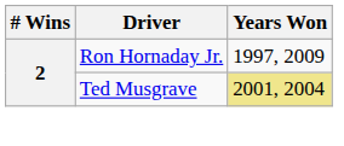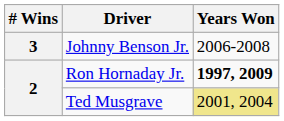 <table class="wikitable" style="font-size: 95%;">
 <tr>
 <th># Wins</th>
 <th>Driver</th>
 <th>Years Won</th>
 </tr>
 <tr>
+<th>3</th>
+<td><a href='#'>Johnny Benson Jr.</a></td>
+<td>2006-2008</td>
+</tr>
+<tr>
 <th rowspan=2>2</th>
 <td><a href='#'>Ron Hornaday Jr.</a></td>
-<td>1997, 2009</td>
+<td><strong>1997, 2009</strong></td>
 </tr>
 <tr>
 <td><a href='#'>Ted Musgrave</a></td>
 <td style="background: khaki;">2001, 2004</td>
 </tr>
 </table>
